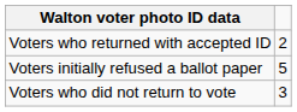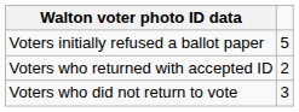 <table class="wikitable">
 <tr>
 <th>Walton voter photo ID data</th>
+</tr>
+<tr>
+<td style="text-align:left">Voters initially refused a ballot paper</td>
+<td style="text-align:center">5</td>
 </tr>
 <tr>
 <td style="text-align:left">Voters who returned with accepted ID</td>
 <td style="text-align:center">2</td>
 </tr>
 <tr>
-<td style="text-align:left">Voters initially refused a ballot paper</td>
-<td style="text-align:center">5</td>
-</tr>
-<tr>
 <td style="text-align:left">Voters who did not return to vote</td>
 <td style="text-align:center">3</td>
 </tr>
 </table>
